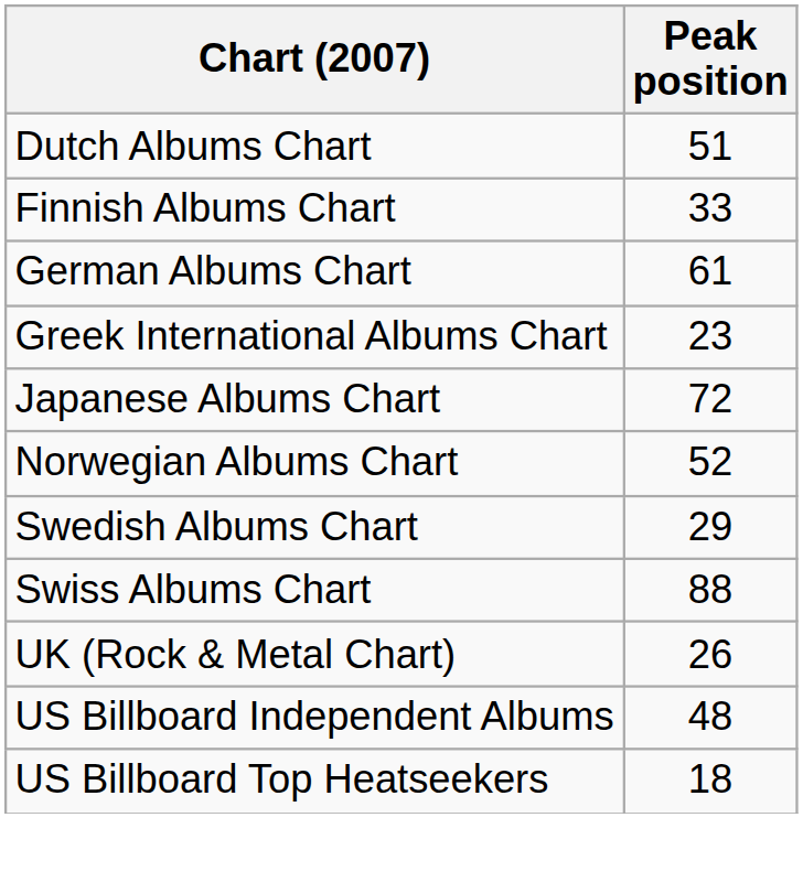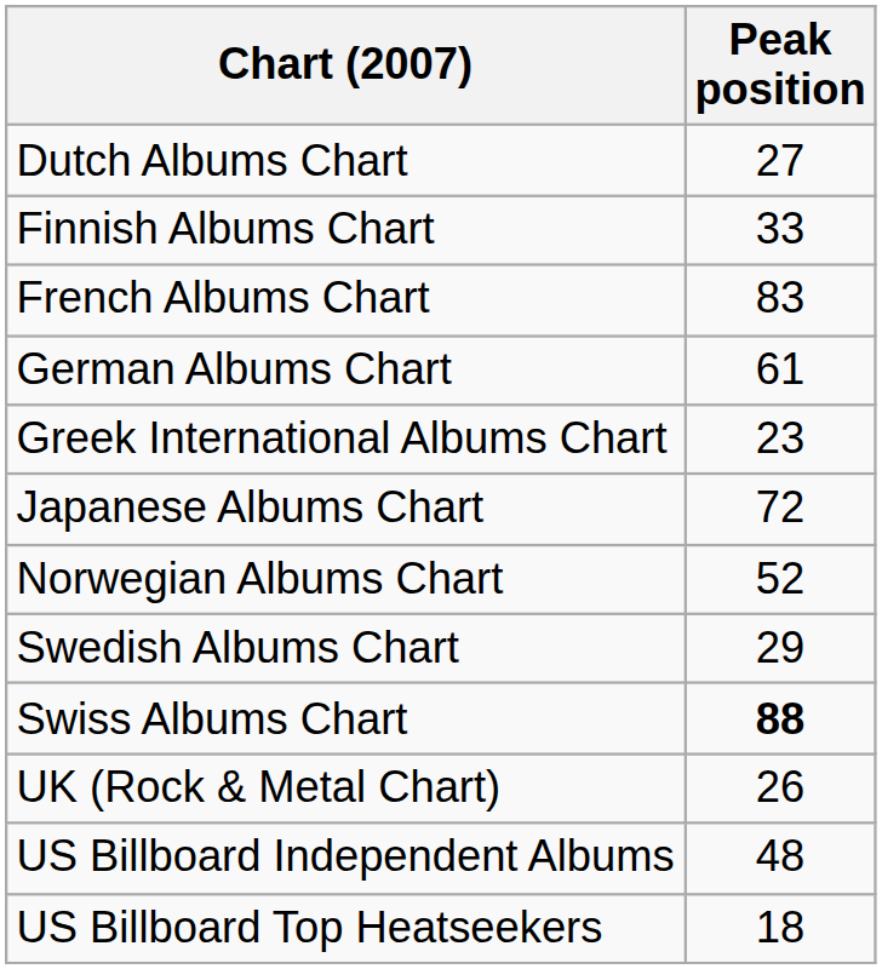 <table class="wikitable sortable">
 <tr>
 <th>Chart (2007)</th>
 <th>Peak<br>position</th>
 </tr>
 <tr>
 <td>Dutch Albums Chart</td>
-<td style="text-align:center;">51</td>
+<td style="text-align:center;">27</td>
 </tr>
 <tr>
 <td>Finnish Albums Chart</td>
 <td style="text-align:center;">33</td>
+</tr>
+<tr>
+<td>French Albums Chart</td>
+<td style="text-align:center;">83</td>
 </tr>
 <tr>
 <td>German Albums Chart</td>
 <td style="text-align:center;">61</td>
 </tr>
 <tr>
 <td>Greek International Albums Chart</td>
 <td style="text-align:center;">23</td>
 </tr>
 <tr>
 <td>Japanese Albums Chart</td>
 <td style="text-align:center;">72</td>
 </tr>
 <tr>
 <td>Norwegian Albums Chart</td>
 <td style="text-align:center;">52</td>
 </tr>
 <tr>
 <td>Swedish Albums Chart</td>
 <td style="text-align:center;">29</td>
 </tr>
 <tr>
 <td>Swiss Albums Chart</td>
-<td style="text-align:center;">88</td>
+<td style="text-align:center;"><strong>88</strong></td>
 </tr>
 <tr>
 <td>UK (Rock & Metal Chart)</td>
 <td style="text-align:center;">26</td>
 </tr>
 <tr>
 <td>US Billboard Independent Albums</td>
 <td style="text-align:center;">48</td>
 </tr>
 <tr>
 <td>US Billboard Top Heatseekers</td>
 <td style="text-align:center;">18</td>
 </tr>
 </table>
